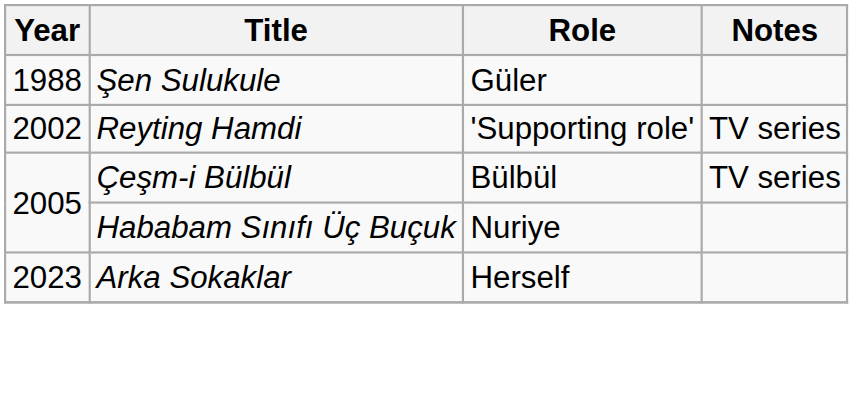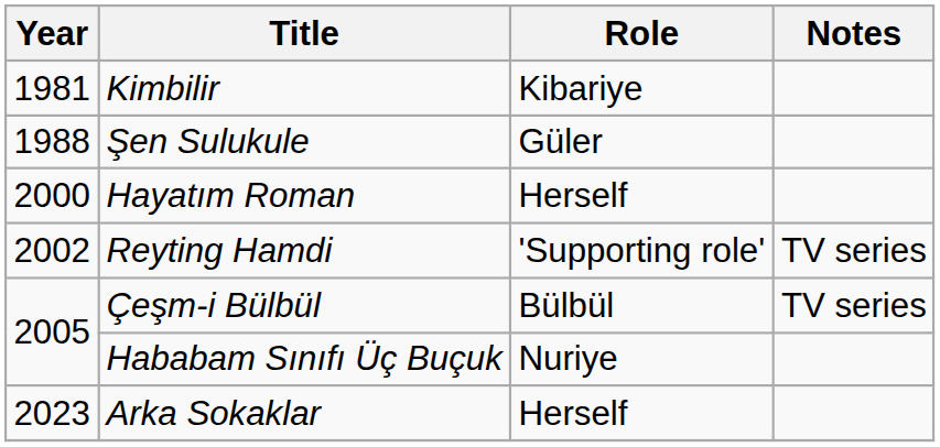 <table class="wikitable" style="font-size: 90%;">
 <tr>
 <th>Year</th>
 <th>Title</th>
 <th>Role</th>
 <th>Notes</th>
 </tr>
+<tr>
+<td>1981</td>
+<td><em>Kimbilir</em></td>
+<td>Kibariye</td>
+<td></td>
+</tr>
 <tr 1986 Hayat Merdiveni>
 <td>1988</td>
 <td><em>Şen Sulukule</em></td>
 <td>Güler</td>
+<td></td>
+</tr>
+<tr>
+<td>2000</td>
+<td><em>Hayatım Roman</em></td>
+<td>Herself</td>
 <td></td>
 </tr>
 <tr>
 <td>2002</td>
 <td><em>Reyting Hamdi</em></td>
 <td>'Supporting role'</td>
 <td>TV series</td>
 </tr>
 <tr>
 <td rowspan="2">2005</td>
 <td><em>Çeşm-i Bülbül</em></td>
 <td>Bülbül</td>
 <td>TV series</td>
 </tr>
 <tr>
 <td><em>Hababam Sınıfı Üç Buçuk</em></td>
 <td>Nuriye</td>
 <td></td>
 </tr>
 <tr>
 <td>2023</td>
 <td><em>Arka Sokaklar</em></td>
 <td>Herself</td>
 <td></td>
 </tr>
 <tr>
 </tr>
 </table>
